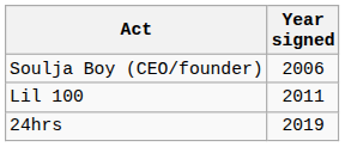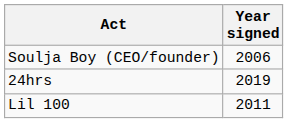 <table class="wikitable">
 <tr style="background:#ccc;">
 <th style="text-align:center;">Act</th>
 <th style="text-align:center;">Year <br>signed</th>
 </tr>
 <tr>
 <td>Soulja Boy (CEO/founder)</td>
 <td style="text-align:center;">2006</td>
 </tr>
 <tr>
+<td>24hrs</td>
+<td style="text-align:center;">2019</td>
+</tr>
+<tr>
 <td>Lil 100</td>
 <td style="text-align:center;" rowspan="1">2011</td>
 </tr>
-<tr>
-<td>24hrs</td>
-<td style="text-align:center;">2019</td>
-</tr>
 </table>
